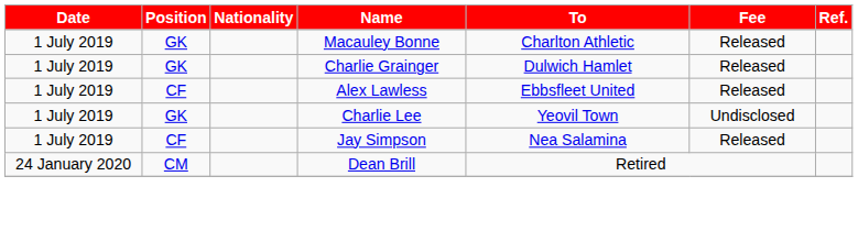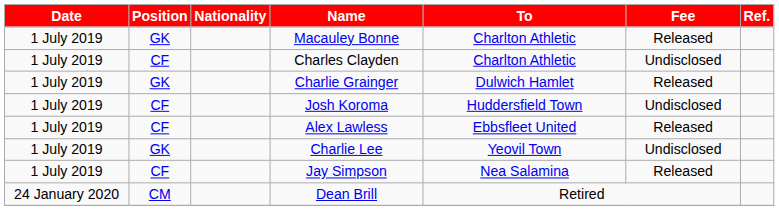 <table class="wikitable"  style="text-align:center; font-size:90%; ">
 <tr>
 <th style="background:red; color:white; width:120px;">Date</th>
 <th style="background:red; color:white; width:50px;">Position</th>
 <th style="background:red; color:white; width:50px;">Nationality</th>
 <th style="background:red; color:white; width:150px;">Name</th>
 <th style="background:red; color:white; width:200px;">To</th>
 <th style="background:red; color:white; width:110px;">Fee</th>
 <th style="background:red; color:white; width:25px;">Ref.</th>
 </tr>
 <tr>
 <td>1 July 2019</td>
 <td><a href='#'>GK</a></td>
 <td></td>
 <td><a href='#'>Macauley Bonne</a></td>
 <td> <a href='#'>Charlton Athletic</a></td>
 <td>Released</td>
 <td></td>
 </tr>
 <tr>
 <td>1 July 2019</td>
+<td><a href='#'>CF</a></td>
+<td></td>
+<td>Charles Clayden</td>
+<td> <a href='#'>Charlton Athletic</a></td>
+<td>Undisclosed</td>
+<td></td>
+</tr>
+<tr>
+<td>1 July 2019</td>
 <td><a href='#'>GK</a></td>
 <td></td>
 <td><a href='#'>Charlie Grainger</a></td>
 <td> <a href='#'>Dulwich Hamlet</a></td>
 <td>Released</td>
+<td></td>
+</tr>
+<tr>
+<td>1 July 2019</td>
+<td><a href='#'>CF</a></td>
+<td></td>
+<td><a href='#'>Josh Koroma</a></td>
+<td> <a href='#'>Huddersfield Town</a></td>
+<td>Undisclosed</td>
 <td></td>
 </tr>
 <tr>
 <td>1 July 2019</td>
 <td><a href='#'>CF</a></td>
 <td></td>
 <td><a href='#'>Alex Lawless</a></td>
 <td> <a href='#'>Ebbsfleet United</a></td>
 <td>Released</td>
 <td></td>
 </tr>
 <tr>
 <td>1 July 2019</td>
 <td><a href='#'>GK</a></td>
 <td></td>
 <td><a href='#'>Charlie Lee</a></td>
 <td> <a href='#'>Yeovil Town</a></td>
 <td>Undisclosed</td>
 <td></td>
 </tr>
 <tr>
 <td>1 July 2019</td>
 <td><a href='#'>CF</a></td>
 <td></td>
 <td><a href='#'>Jay Simpson</a></td>
 <td> <a href='#'>Nea Salamina</a></td>
 <td>Released</td>
 <td></td>
 </tr>
 <tr>
 <td>24 January 2020</td>
 <td><a href='#'>CM</a></td>
 <td></td>
 <td><a href='#'>Dean Brill</a></td>
 <td colspan="2" style="text-align:center;">Retired</td>
 <td></td>
 </tr>
 <tr>
 </tr>
 </table>
